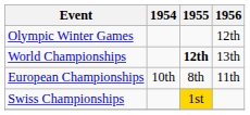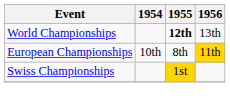 <table class="wikitable">
 <tr>
 <th>Event</th>
 <th>1954</th>
 <th>1955</th>
 <th>1956</th>
-</tr>
-<tr>
-<td><a href='#'>Olympic Winter Games</a></td>
-<td></td>
-<td></td>
-<td align="center">12th</td>
 </tr>
 <tr>
 <td><a href='#'>World Championships</a></td>
 <td></td>
 <td align="center"><strong>12th</strong></td>
 <td align="center">13th</td>
 </tr>
 <tr>
 <td><a href='#'>European Championships</a></td>
 <td align="center">10th</td>
 <td align="center">8th</td>
-<td align="center">11th</td>
+<td align="center" style="background: gold;">11th</td>
 </tr>
 <tr>
 <td><a href='#'>Swiss Championships</a></td>
 <td></td>
 <td align="center" bgcolor="gold">1st</td>
 <td></td>
 </tr>
 <tr>
 </tr>
 </table>
